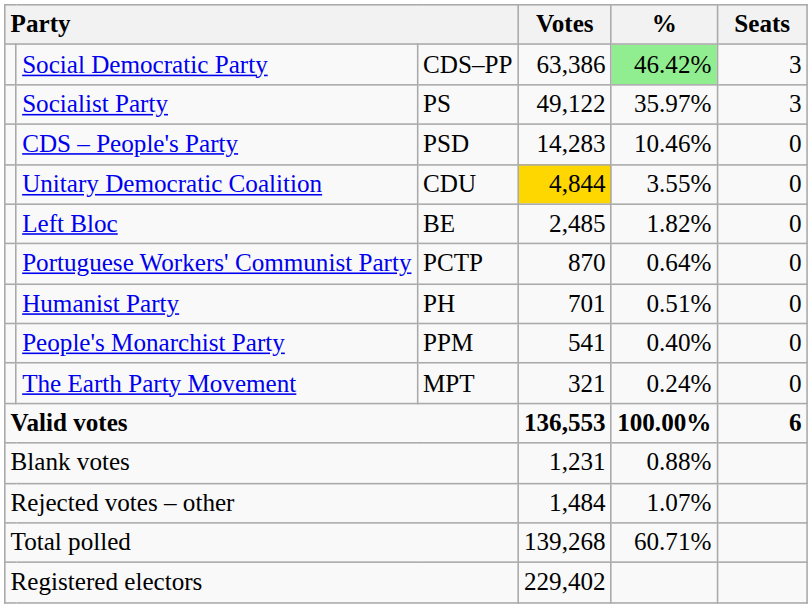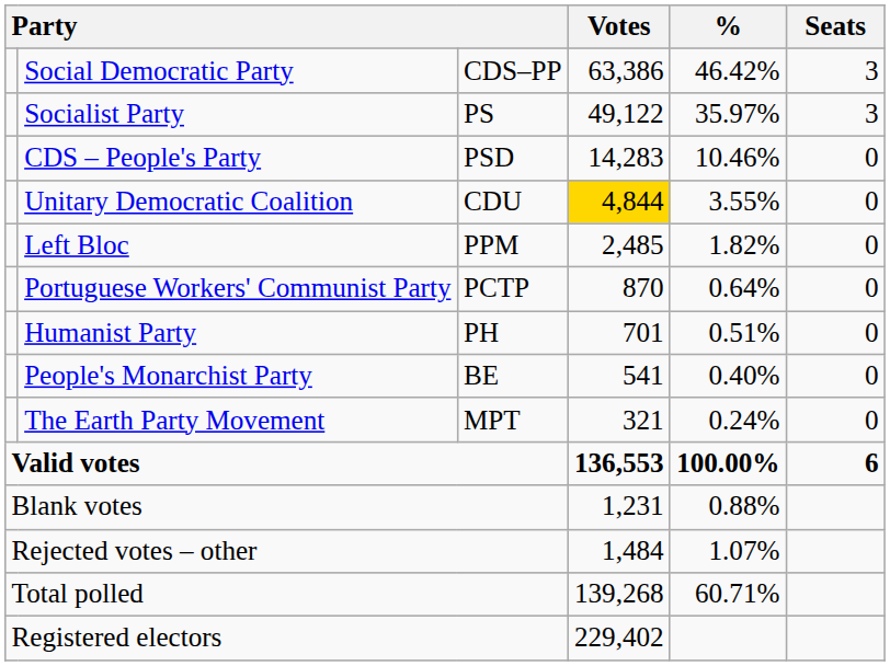 <table class="wikitable" border="1" style="text-align:right;">
 <tr>
 <th style="text-align:left;" colspan=3>Party</th>
 <th align=center width="50">Votes</th>
 <th align=center width="50">%</th>
 <th align=center width="50">Seats</th>
 </tr>
 <tr>
 <td></td>
 <td align=left><a href='#'>Social Democratic Party</a></td>
 <td align=left style="white-space: nowrap;">CDS–PP</td>
 <td>63,386</td>
-<td style="background: lightgreen;">46.42%</td>
+<td>46.42%</td>
 <td>3</td>
 </tr>
 <tr>
 <td></td>
 <td align=left><a href='#'>Socialist Party</a></td>
 <td align=left>PS</td>
 <td>49,122</td>
 <td>35.97%</td>
 <td>3</td>
 </tr>
 <tr>
 <td></td>
 <td align=left><a href='#'>CDS – People's Party</a></td>
 <td align=left>PSD</td>
 <td>14,283</td>
 <td>10.46%</td>
 <td>0</td>
 </tr>
 <tr>
 <td></td>
 <td align=left style="white-space: nowrap;"><a href='#'>Unitary Democratic Coalition</a></td>
 <td align=left>CDU</td>
 <td style="background: gold;">4,844</td>
 <td>3.55%</td>
 <td>0</td>
 </tr>
 <tr>
 <td></td>
 <td align=left><a href='#'>Left Bloc</a></td>
-<td align=left>BE</td>
+<td align=left>PPM</td>
 <td>2,485</td>
 <td>1.82%</td>
 <td>0</td>
 </tr>
 <tr>
 <td></td>
 <td align=left><a href='#'>Portuguese Workers' Communist Party</a></td>
 <td align=left>PCTP</td>
 <td>870</td>
 <td>0.64%</td>
 <td>0</td>
 </tr>
 <tr>
 <td></td>
 <td align=left><a href='#'>Humanist Party</a></td>
 <td align=left>PH</td>
 <td>701</td>
 <td>0.51%</td>
 <td>0</td>
 </tr>
 <tr>
 <td></td>
 <td align=left><a href='#'>People's Monarchist Party</a></td>
-<td align=left>PPM</td>
+<td align=left>BE</td>
 <td>541</td>
 <td>0.40%</td>
 <td>0</td>
 </tr>
 <tr>
 <td></td>
 <td align=left><a href='#'>The Earth Party Movement</a></td>
 <td align=left>MPT</td>
 <td>321</td>
 <td>0.24%</td>
 <td>0</td>
 </tr>
 <tr style="font-weight:bold">
 <td align=left colspan=3>Valid votes</td>
 <td>136,553</td>
 <td>100.00%</td>
 <td>6</td>
 </tr>
 <tr>
 <td align=left colspan=3>Blank votes</td>
 <td>1,231</td>
 <td>0.88%</td>
 <td></td>
 </tr>
 <tr>
 <td align=left colspan=3>Rejected votes – other</td>
 <td>1,484</td>
 <td>1.07%</td>
 <td></td>
 </tr>
 <tr>
 <td align=left colspan=3>Total polled</td>
 <td>139,268</td>
 <td>60.71%</td>
 <td></td>
 </tr>
 <tr>
 <td align=left colspan=3>Registered electors</td>
 <td>229,402</td>
 <td></td>
 <td></td>
 </tr>
 </table>
